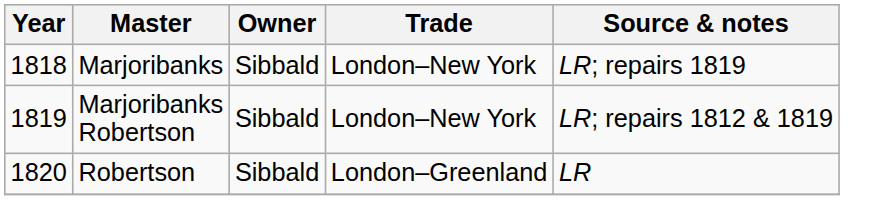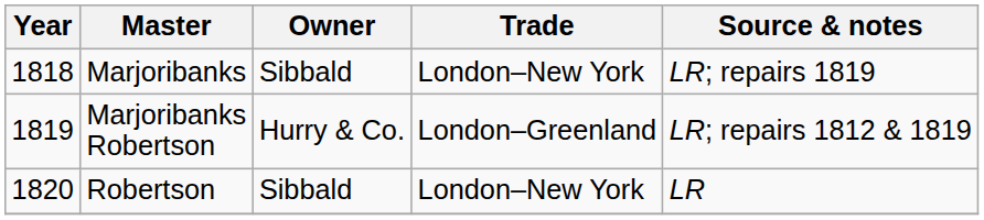 <table class=" wikitable">
 <tr>
 <th>Year</th>
 <th>Master</th>
 <th>Owner</th>
 <th>Trade</th>
 <th>Source & notes</th>
 </tr>
 <tr>
 <td>1818</td>
 <td>Marjoribanks</td>
 <td>Sibbald</td>
 <td>London–New York</td>
 <td><em>LR</em>; repairs 1819</td>
 </tr>
 <tr>
 <td>1819</td>
 <td>Marjoribanks<br>Robertson</td>
-<td>Sibbald</td>
-<td>London–New York</td>
+<td>Hurry & Co.</td>
+<td>London–Greenland</td>
 <td><em>LR</em>; repairs 1812 & 1819</td>
 </tr>
 <tr>
 <td>1820</td>
 <td>Robertson</td>
 <td>Sibbald</td>
-<td>London–Greenland</td>
+<td>London–New York</td>
 <td><em>LR</em></td>
 </tr>
 <tr>
 </tr>
 </table>
